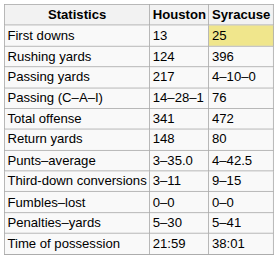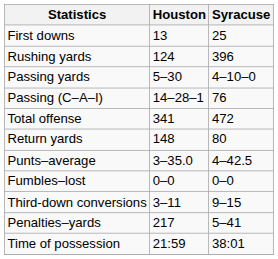 <table class="wikitable">
 <tr>
 <th>Statistics</th>
 <th>Houston</th>
 <th>Syracuse</th>
 </tr>
 <tr>
 <td>First downs</td>
 <td>13</td>
-<td style="background: khaki;">25</td>
+<td>25</td>
 </tr>
 <tr>
 <td>Rushing yards</td>
 <td>124</td>
 <td>396</td>
 </tr>
 <tr>
 <td>Passing yards</td>
-<td>217</td>
+<td>5–30</td>
 <td>4–10–0</td>
 </tr>
 <tr>
 <td>Passing (C–A–I)</td>
 <td>14–28–1</td>
 <td>76</td>
 </tr>
 <tr>
 <td>Total offense</td>
 <td>341</td>
 <td>472</td>
 </tr>
 <tr>
 <td>Return yards</td>
 <td>148</td>
 <td>80</td>
 </tr>
 <tr>
 <td>Punts–average</td>
 <td>3–35.0</td>
 <td>4–42.5</td>
 </tr>
 <tr>
+<td>Fumbles–lost</td>
+<td>0–0</td>
+<td>0–0</td>
+</tr>
+<tr>
 <td>Third-down conversions</td>
 <td>3–11</td>
 <td>9–15</td>
 </tr>
 <tr>
-<td>Fumbles–lost</td>
-<td>0–0</td>
-<td>0–0</td>
-</tr>
-<tr>
 <td>Penalties–yards</td>
-<td>5–30</td>
+<td>217</td>
 <td>5–41</td>
 </tr>
 <tr>
 <td>Time of possession</td>
 <td>21:59</td>
 <td>38:01</td>
 </tr>
 <tr>
 </tr>
 </table>
